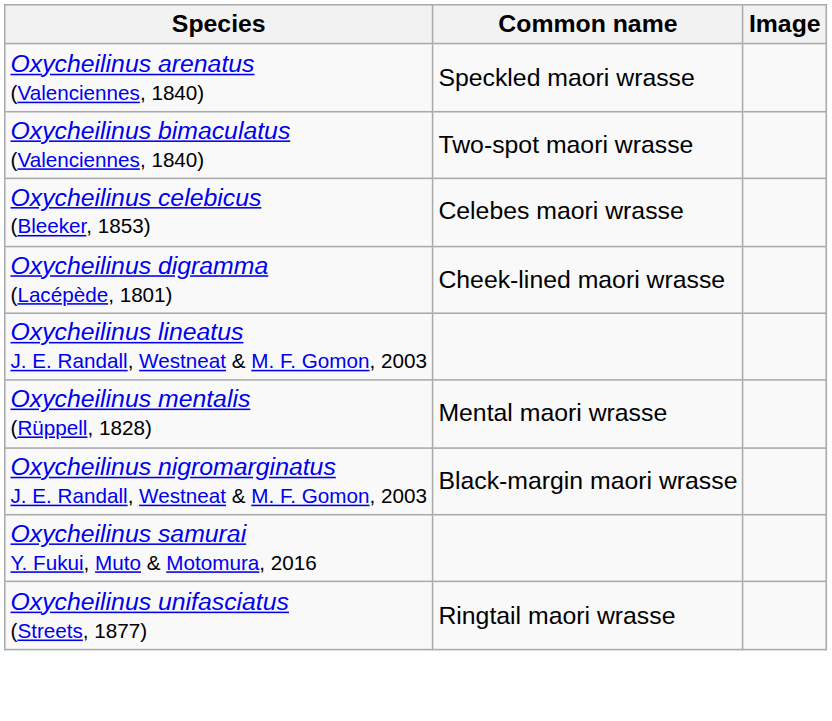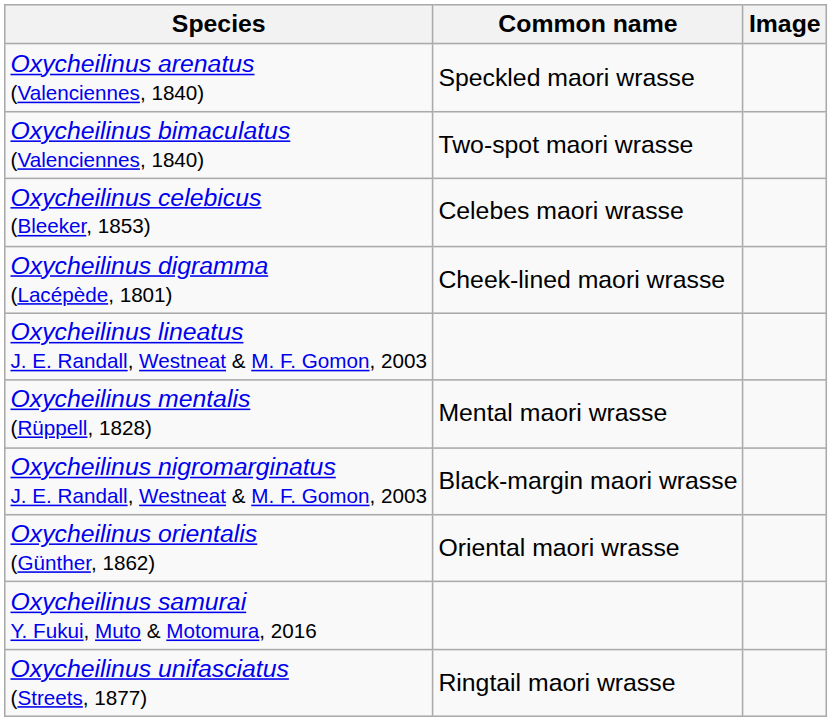 <table class="wikitable">
 <tr>
 <th>Species</th>
 <th>Common name</th>
 <th>Image</th>
 </tr>
 <tr>
 <td><em><a href='#'>Oxycheilinus arenatus</a></em><br><small>(<a href='#'>Valenciennes</a>, 1840)</small></td>
 <td>Speckled maori wrasse</td>
 <td></td>
 </tr>
 <tr>
 <td><em><a href='#'>Oxycheilinus bimaculatus</a></em><br><small>(<a href='#'>Valenciennes</a>, 1840)</small></td>
 <td>Two-spot maori wrasse</td>
 <td></td>
 </tr>
 <tr>
 <td><em><a href='#'>Oxycheilinus celebicus</a></em><br><small>(<a href='#'>Bleeker</a>, 1853)</small></td>
 <td>Celebes maori wrasse</td>
 <td></td>
 </tr>
 <tr>
 <td><em><a href='#'>Oxycheilinus digramma</a></em><br><small>(<a href='#'>Lacépède</a>, 1801)</small></td>
 <td>Cheek-lined maori wrasse</td>
 <td></td>
 </tr>
 <tr>
 <td><em><a href='#'>Oxycheilinus lineatus</a></em><br><small><a href='#'>J. E. Randall</a>, <a href='#'>Westneat</a> & <a href='#'>M. F. Gomon</a>, 2003</small></td>
 <td></td>
 <td></td>
 </tr>
 <tr>
 <td><em><a href='#'>Oxycheilinus mentalis</a></em><br><small>(<a href='#'>Rüppell</a>, 1828)</small></td>
 <td>Mental maori wrasse</td>
 <td></td>
 </tr>
 <tr>
 <td><em><a href='#'>Oxycheilinus nigromarginatus</a></em><br><small><a href='#'>J. E. Randall</a>, <a href='#'>Westneat</a> & <a href='#'>M. F. Gomon</a>, 2003</small></td>
 <td>Black-margin maori wrasse</td>
 <td></td>
 </tr>
 <tr>
+<td><em><a href='#'>Oxycheilinus orientalis</a></em><br><small>(<a href='#'>Günther</a>, 1862)</small></td>
+<td>Oriental maori wrasse</td>
+<td></td>
+</tr>
+<tr>
 <td><em><a href='#'>Oxycheilinus samurai</a></em><br><small><a href='#'>Y. Fukui</a>, <a href='#'>Muto</a> & <a href='#'>Motomura</a>, 2016</small></td>
 <td></td>
 <td></td>
 </tr>
 <tr>
 <td><em><a href='#'>Oxycheilinus unifasciatus</a></em><br><small>(<a href='#'>Streets</a>, 1877)</small></td>
 <td>Ringtail maori wrasse</td>
 <td></td>
 </tr>
 </table>
